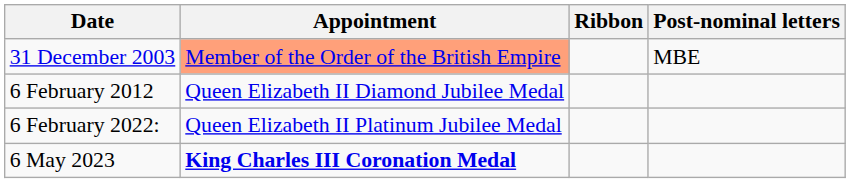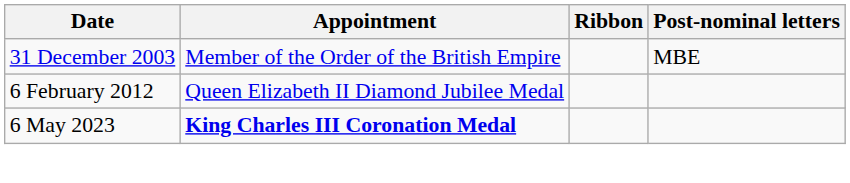 <table class="wikitable sortable">
 <tr>
 <th>Date</th>
 <th>Appointment</th>
 <th>Ribbon</th>
 <th>Post-nominal letters</th>
 </tr>
 <tr>
 <td><a href='#'>31 December 2003</a></td>
-<td style="background: lightsalmon;"><a href='#'>Member of the Order of the British Empire</a></td>
+<td><a href='#'>Member of the Order of the British Empire</a></td>
 <td></td>
 <td>MBE</td>
 </tr>
 <tr>
 <td>6 February 2012</td>
 <td><a href='#'>Queen Elizabeth II Diamond Jubilee Medal</a></td>
 <td></td>
 <td></td>
 </tr>
 <tr>
-<td>6 February 2022:</td>
-<td><a href='#'>Queen Elizabeth II Platinum Jubilee Medal</a></td>
-<td></td>
-<td></td>
-</tr>
-<tr>
 <td>6 May 2023</td>
 <td><strong><a href='#'>King Charles III Coronation Medal</a></strong></td>
 <td></td>
 <td></td>
 </tr>
 </table>
